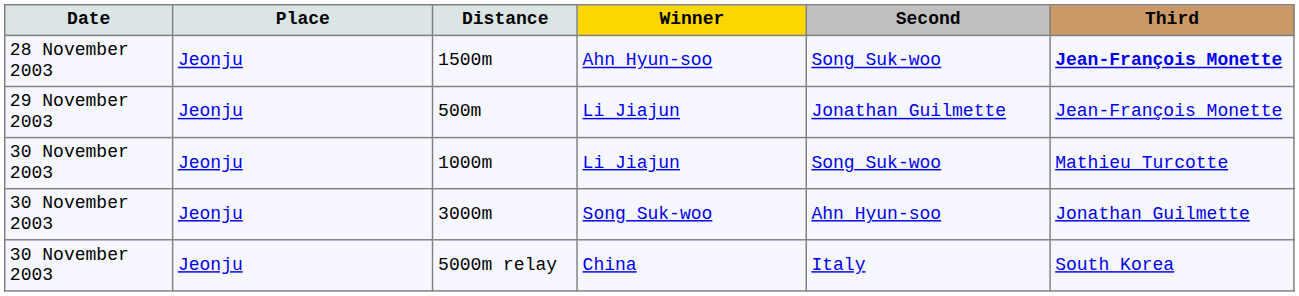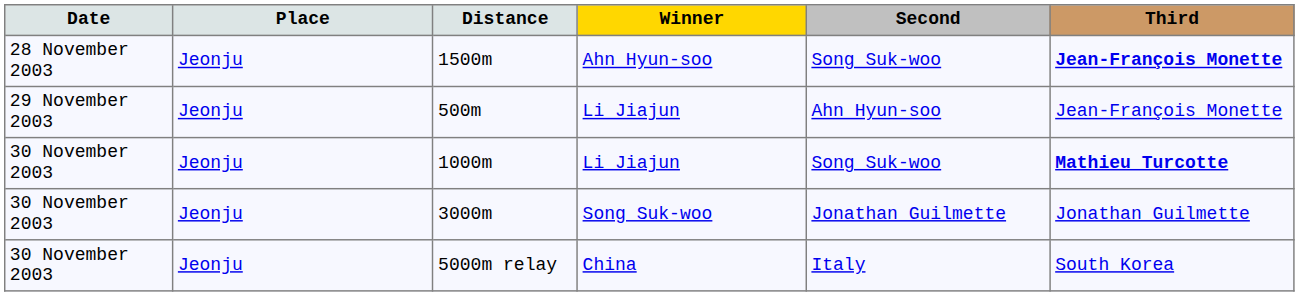 <table bgcolor="#f7f8ff" cellpadding="3" cellspacing="0" border="1" style="font-size: 95%; border: gray solid 1px; border-collapse: collapse;">
 <tr bgcolor="#CCCCCC">
 <td align="center" bgcolor="#DCE5E5" width="150"><strong>Date</strong></td>
 <td align="center" bgcolor="#DCE5E5" width="280"><strong>Place</strong></td>
 <td align="center" bgcolor="#DCE5E5" width="120"><strong>Distance</strong></td>
 <td align="center" bgcolor="gold" width="240"><strong>Winner</strong></td>
 <td align="center" bgcolor="silver" width="240"><strong>Second</strong></td>
 <td align="center" bgcolor="CC9966" width="240"><strong>Third</strong></td>
 </tr>
 <tr align="left">
 <td>28 November 2003</td>
 <td> <a href='#'>Jeonju</a></td>
 <td>1500m</td>
 <td> <a href='#'>Ahn Hyun-soo</a></td>
 <td> <a href='#'>Song Suk-woo</a></td>
 <td><strong> <a href='#'>Jean-François Monette</a></strong></td>
 </tr>
 <tr align="left">
 <td>29 November 2003</td>
 <td> <a href='#'>Jeonju</a></td>
 <td>500m</td>
 <td> <a href='#'>Li Jiajun</a></td>
-<td> <a href='#'>Jonathan Guilmette</a></td>
+<td> <a href='#'>Ahn Hyun-soo</a></td>
 <td> <a href='#'>Jean-François Monette</a></td>
 </tr>
 <tr align="left">
 <td>30 November 2003</td>
 <td> <a href='#'>Jeonju</a></td>
 <td>1000m</td>
 <td> <a href='#'>Li Jiajun</a></td>
 <td> <a href='#'>Song Suk-woo</a></td>
-<td> <a href='#'>Mathieu Turcotte</a></td>
+<td><strong> <a href='#'>Mathieu Turcotte</a></strong></td>
 </tr>
 <tr align="left">
 <td>30 November 2003</td>
 <td> <a href='#'>Jeonju</a></td>
 <td>3000m</td>
 <td> <a href='#'>Song Suk-woo</a></td>
-<td> <a href='#'>Ahn Hyun-soo</a></td>
+<td> <a href='#'>Jonathan Guilmette</a></td>
 <td> <a href='#'>Jonathan Guilmette</a></td>
 </tr>
 <tr align="left">
 <td>30 November 2003</td>
 <td> <a href='#'>Jeonju</a></td>
 <td>5000m relay</td>
 <td> <a href='#'>China</a></td>
 <td> <a href='#'>Italy</a></td>
 <td> <a href='#'>South Korea</a></td>
 </tr>
 </table>
